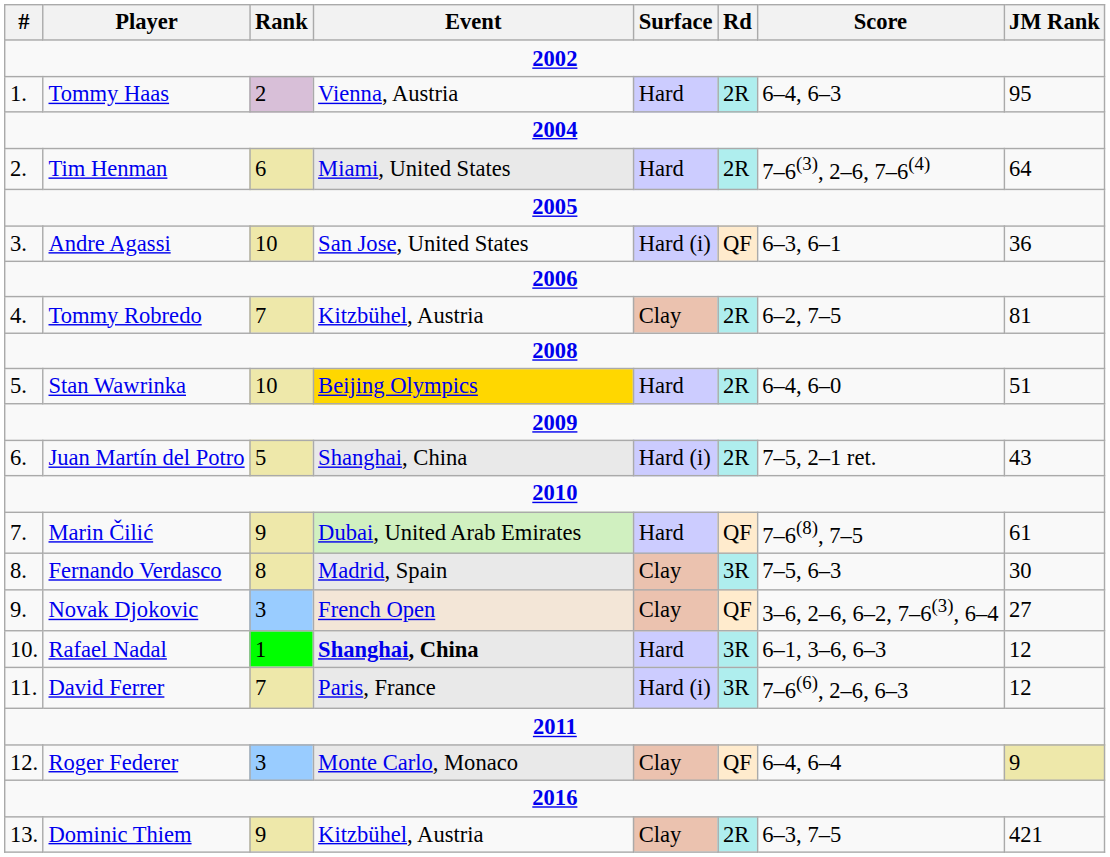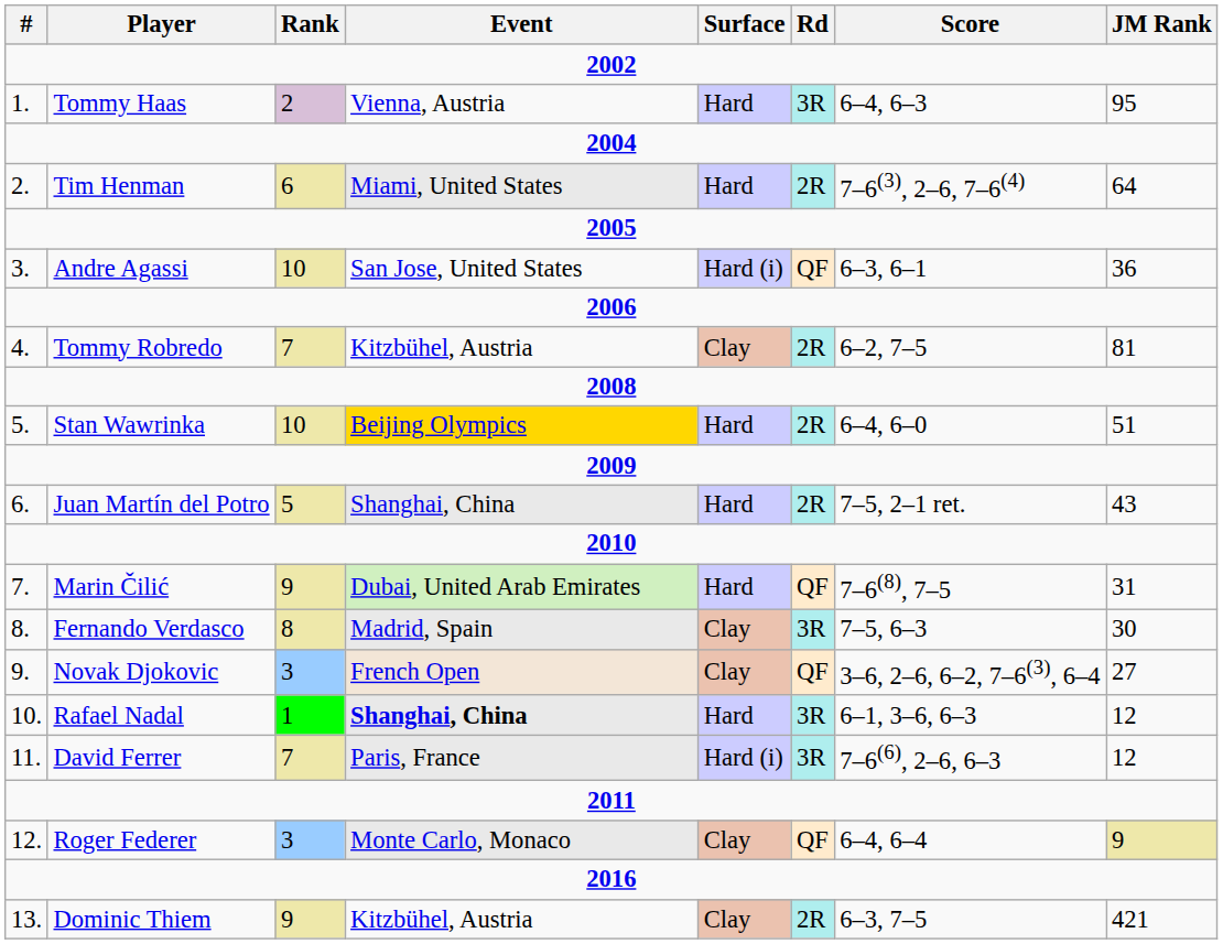 <table class="wikitable sortable">
 <tr>
 <th>#</th>
 <th>Player</th>
 <th>Rank</th>
 <th style="width:220px">Event</th>
 <th>Surface</th>
 <th>Rd</th>
 <th class="unsortable">Score</th>
 <th>JM Rank</th>
 </tr>
 <tr>
 <td colspan=8 style=text-align:center><strong><a href='#'>2002</a></strong></td>
 </tr>
 <tr>
 <td>1.</td>
 <td> <a href='#'>Tommy Haas</a></td>
 <td bgcolor=thistle>2</td>
 <td><a href='#'>Vienna</a>, Austria</td>
 <td bgcolor=ccccff>Hard</td>
-<td bgcolor=afeeee>2R</td>
+<td bgcolor=afeeee>3R</td>
 <td>6–4, 6–3</td>
 <td>95</td>
 </tr>
 <tr>
 <td colspan=8 style=text-align:center><strong><a href='#'>2004</a></strong></td>
 </tr>
 <tr>
 <td>2.</td>
 <td> <a href='#'>Tim Henman</a></td>
 <td bgcolor=EEE8AA>6</td>
 <td bgcolor=E9E9E9><a href='#'>Miami</a>, United States</td>
 <td bgcolor=ccccff>Hard</td>
 <td bgcolor=afeeee>2R</td>
 <td>7–6<sup>(3)</sup>, 2–6, 7–6<sup>(4)</sup></td>
 <td>64</td>
 </tr>
 <tr>
 <td colspan=8 style=text-align:center><strong><a href='#'>2005</a></strong></td>
 </tr>
 <tr>
 <td>3.</td>
 <td> <a href='#'>Andre Agassi</a></td>
 <td bgcolor=EEE8AA>10</td>
 <td><a href='#'>San Jose</a>, United States</td>
 <td bgcolor=ccccff>Hard (i)</td>
 <td bgcolor=ffebcd>QF</td>
 <td>6–3, 6–1</td>
 <td>36</td>
 </tr>
 <tr>
 <td colspan=8 style=text-align:center><strong><a href='#'>2006</a></strong></td>
 </tr>
 <tr>
 <td>4.</td>
 <td> <a href='#'>Tommy Robredo</a></td>
 <td bgcolor=EEE8AA>7</td>
 <td><a href='#'>Kitzbühel</a>, Austria</td>
 <td bgcolor=EBC2AF>Clay</td>
 <td bgcolor=afeeee>2R</td>
 <td>6–2, 7–5</td>
 <td>81</td>
 </tr>
 <tr>
 <td colspan=8 style=text-align:center><strong><a href='#'>2008</a></strong></td>
 </tr>
 <tr>
 <td>5.</td>
 <td> <a href='#'>Stan Wawrinka</a></td>
 <td bgcolor=EEE8AA>10</td>
 <td bgcolor=gold><a href='#'>Beijing Olympics</a></td>
 <td bgcolor=ccccff>Hard</td>
 <td bgcolor=afeeee>2R</td>
 <td>6–4, 6–0</td>
 <td>51</td>
 </tr>
 <tr>
 <td colspan=8 style=text-align:center><strong><a href='#'>2009</a></strong></td>
 </tr>
 <tr>
 <td>6.</td>
 <td> <a href='#'>Juan Martín del Potro</a></td>
 <td bgcolor=EEE8AA>5</td>
 <td bgcolor=E9E9E9><a href='#'>Shanghai</a>, China</td>
-<td bgcolor=ccccff>Hard (i)</td>
+<td bgcolor=ccccff>Hard</td>
 <td bgcolor=afeeee>2R</td>
 <td>7–5, 2–1 ret.</td>
 <td>43</td>
 </tr>
 <tr>
 <td colspan=8 style=text-align:center><strong><a href='#'>2010</a></strong></td>
 </tr>
 <tr>
 <td>7.</td>
 <td> <a href='#'>Marin Čilić</a></td>
 <td bgcolor=EEE8AA>9</td>
 <td bgcolor=d0f0c0><a href='#'>Dubai</a>, United Arab Emirates</td>
 <td bgcolor=ccccff>Hard</td>
 <td bgcolor=ffebcd>QF</td>
 <td>7–6<sup>(8)</sup>, 7–5</td>
-<td>61</td>
+<td>31</td>
 </tr>
 <tr>
 <td>8.</td>
 <td> <a href='#'>Fernando Verdasco</a></td>
 <td bgcolor=EEE8AA>8</td>
 <td bgcolor=E9E9E9><a href='#'>Madrid</a>, Spain</td>
 <td bgcolor=EBC2AF>Clay</td>
 <td bgcolor=afeeee>3R</td>
 <td>7–5, 6–3</td>
 <td>30</td>
 </tr>
 <tr>
 <td>9.</td>
 <td> <a href='#'>Novak Djokovic</a></td>
 <td bgcolor=99ccff>3</td>
 <td bgcolor=f3e6d7><a href='#'>French Open</a></td>
 <td bgcolor=EBC2AF>Clay</td>
 <td bgcolor=ffebcd>QF</td>
 <td>3–6, 2–6, 6–2, 7–6<sup>(3)</sup>, 6–4</td>
 <td>27</td>
 </tr>
 <tr>
 <td>10.</td>
 <td> <a href='#'>Rafael Nadal</a></td>
 <td bgcolor=lime>1</td>
 <td bgcolor=E9E9E9><strong><a href='#'>Shanghai</a>, China</strong></td>
 <td bgcolor=ccccff>Hard</td>
 <td bgcolor=afeeee>3R</td>
 <td>6–1, 3–6, 6–3</td>
 <td>12</td>
 </tr>
 <tr>
 <td>11.</td>
 <td> <a href='#'>David Ferrer</a></td>
 <td bgcolor=EEE8AA>7</td>
 <td bgcolor=E9E9E9><a href='#'>Paris</a>, France</td>
 <td bgcolor=ccccff>Hard (i)</td>
 <td bgcolor=afeeee>3R</td>
 <td>7–6<sup>(6)</sup>, 2–6, 6–3</td>
 <td>12</td>
 </tr>
 <tr>
 <td colspan=8 style=text-align:center><strong><a href='#'>2011</a></strong></td>
 </tr>
 <tr>
 <td>12.</td>
 <td> <a href='#'>Roger Federer</a></td>
 <td bgcolor=99ccff>3</td>
 <td bgcolor=E9E9E9><a href='#'>Monte Carlo</a>, Monaco</td>
 <td bgcolor=EBC2AF>Clay</td>
 <td bgcolor=ffebcd>QF</td>
 <td>6–4, 6–4</td>
 <td bgcolor=eee8aa>9</td>
 </tr>
 <tr>
 <td colspan=8 style=text-align:center><strong><a href='#'>2016</a></strong></td>
 </tr>
 <tr>
 <td>13.</td>
 <td> <a href='#'>Dominic Thiem</a></td>
 <td bgcolor=EEE8AA>9</td>
 <td><a href='#'>Kitzbühel</a>, Austria</td>
 <td bgcolor=EBC2AF>Clay</td>
 <td bgcolor=afeeee>2R</td>
 <td>6–3, 7–5</td>
 <td>421</td>
 </tr>
 </table>
